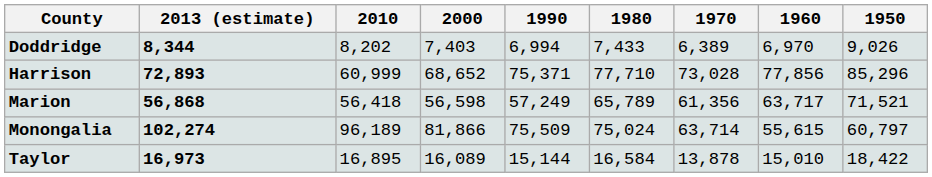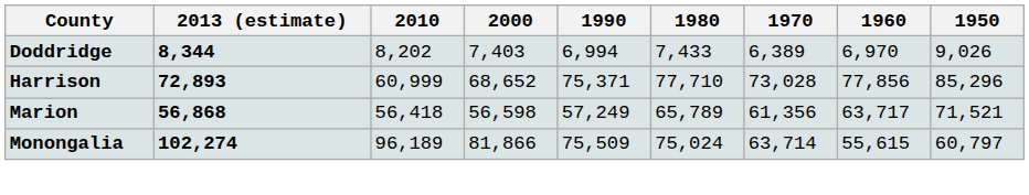 <table class="wikitable" style="border-style:solid;border-width:1px;border-color:#808080;background-color:#EFEFEF" cellspacing="2" cellpadding="2"  width="700px">
 <tr bgcolor="#EFEFEF">
 <th>County</th>
 <th>2013 (estimate)</th>
 <th>2010</th>
 <th>2000</th>
 <th>1990</th>
 <th>1980</th>
 <th>1970</th>
 <th>1960</th>
 <th>1950</th>
 </tr>
 <tr align="cemter" valign="top" bgcolor="#DCE5E5">
 <td align="left"><strong>Doddridge</strong></td>
 <td align="left"><strong>8,344</strong></td>
 <td align="left">8,202</td>
 <td align="left">7,403</td>
 <td align="left">6,994</td>
 <td align="left">7,433</td>
 <td align="left">6,389</td>
 <td align="left">6,970</td>
 <td align="left">9,026</td>
 </tr>
 <tr align="cemter" valign="top" bgcolor="#DCE5E5">
 <td align="left"><strong>Harrison</strong></td>
 <td align="left"><strong>72,893</strong></td>
 <td align="left">60,999</td>
 <td align="left">68,652</td>
 <td align="left">75,371</td>
 <td align="left">77,710</td>
 <td align="left">73,028</td>
 <td align="left">77,856</td>
 <td align="left">85,296</td>
 </tr>
 <tr align="cemter" valign="top" bgcolor="#DCE5E5">
 <td align="left"><strong>Marion</strong></td>
 <td align="left"><strong>56,868</strong></td>
 <td align="left">56,418</td>
 <td align="left">56,598</td>
 <td align="left">57,249</td>
 <td align="left">65,789</td>
 <td align="left">61,356</td>
 <td align="left">63,717</td>
 <td align="left">71,521</td>
 </tr>
 <tr align="cemter" valign="top" bgcolor="#DCE5E5">
 <td align="left"><strong>Monongalia</strong></td>
 <td align="left"><strong>102,274</strong></td>
 <td align="left">96,189</td>
 <td align="left">81,866</td>
 <td align="left">75,509</td>
 <td align="left">75,024</td>
 <td align="left">63,714</td>
 <td align="left">55,615</td>
 <td align="left">60,797</td>
 </tr>
-<tr align="cemter" valign="top" bgcolor="#DCE5E5">
-<td align="left"><strong>Taylor</strong></td>
-<td align="left"><strong>16,973</strong></td>
-<td align="left">16,895</td>
-<td align="left">16,089</td>
-<td align="left">15,144</td>
-<td align="left">16,584</td>
-<td align="left">13,878</td>
-<td align="left">15,010</td>
-<td align="left">18,422</td>
-</tr>
 </table>
